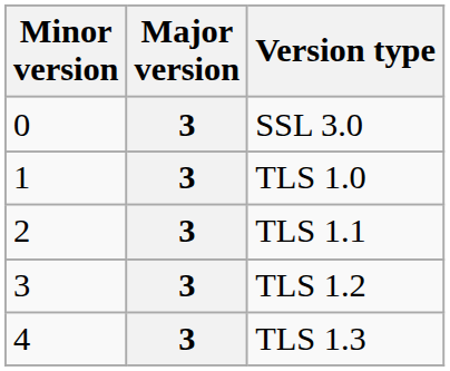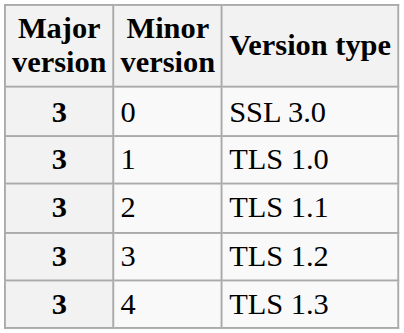 <table class=wikitable>
 <tr>
+<th scope=col>Major<br>version</th>
 <th scope=col>Minor<br>version</th>
-<th scope=col>Major<br>version</th>
 <th scope=col>Version type</th>
 </tr>
 <tr>
+<th scope=row>3</th>
 <td>0</td>
-<th scope=row>3</th>
 <td>SSL 3.0</td>
 </tr>
 <tr>
+<th scope=row>3</th>
 <td>1</td>
-<th scope=row>3</th>
 <td>TLS 1.0</td>
 </tr>
 <tr>
+<th scope=row>3</th>
 <td>2</td>
-<th scope=row>3</th>
 <td>TLS 1.1</td>
 </tr>
 <tr>
+<th scope=row>3</th>
 <td>3</td>
-<th scope=row>3</th>
 <td>TLS 1.2</td>
 </tr>
 <tr>
+<th scope=row>3</th>
 <td>4</td>
-<th scope=row>3</th>
 <td>TLS 1.3</td>
 </tr>
 </table>
